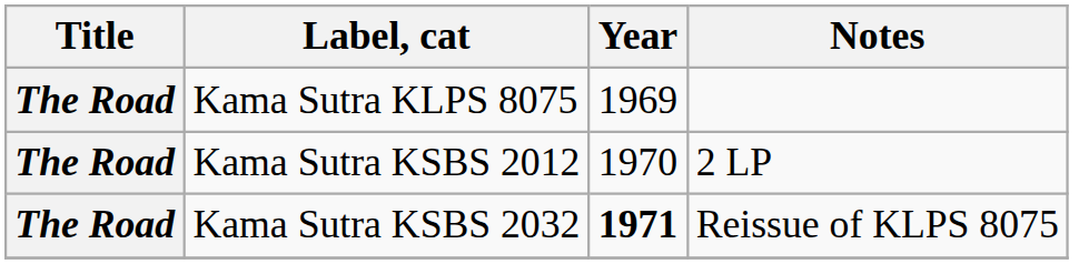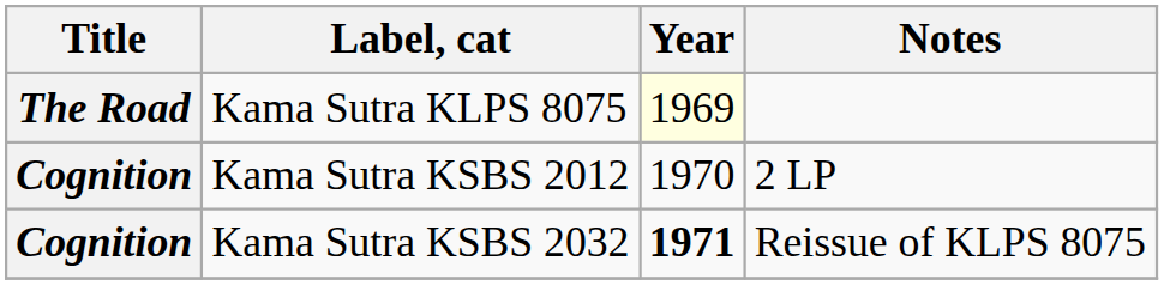 <table class="wikitable plainrowheaders sortable">
 <tr>
 <th scope="col">Title</th>
 <th scope="col">Label, cat</th>
 <th scope="col">Year</th>
 <th scope="col" class="unsortable">Notes</th>
 </tr>
 <tr>
 <th scope="row"><em>The Road</em></th>
 <td>Kama Sutra KLPS 8075</td>
-<td>1969</td>
+<td style="background: lightyellow;">1969</td>
 <td></td>
 </tr>
 <tr>
-<th scope="row"><em>The Road</em></th>
+<th scope="row"><em>Cognition</em></th>
 <td>Kama Sutra KSBS 2012</td>
 <td>1970</td>
 <td>2 LP</td>
 </tr>
 <tr>
-<th scope="row"><em>The Road</em></th>
+<th scope="row"><em>Cognition</em></th>
 <td>Kama Sutra KSBS 2032</td>
 <td><strong>1971</strong></td>
 <td>Reissue of KLPS 8075</td>
 </tr>
 <tr>
 </tr>
 </table>
